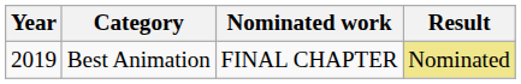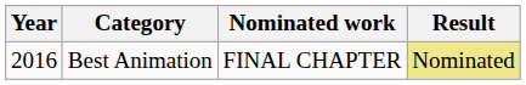 <table class="wikitable">
 <tr>
 <th>Year</th>
 <th>Category</th>
 <th>Nominated work</th>
 <th>Result</th>
 </tr>
 <tr>
-<td>2019</td>
+<td>2016</td>
 <td>Best Animation</td>
 <td>FINAL CHAPTER</td>
 <td style="background: khaki;">Nominated</td>
 </tr>
 </table>
